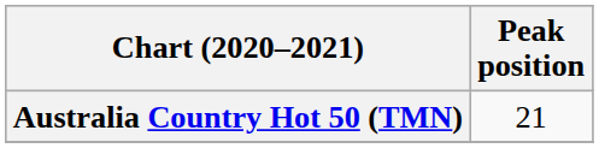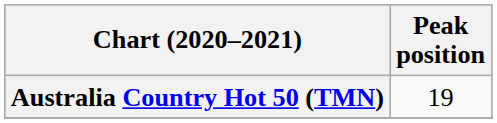 <table class="wikitable sortable plainrowheaders" style="text-align:center">
 <tr>
 <th scope="col">Chart (2020–2021)</th>
 <th scope="col">Peak<br> position</th>
 </tr>
 <tr>
 <th scope="row">Australia <a href='#'>Country Hot 50</a> (<a href='#'>TMN</a>)</th>
-<td>21</td>
+<td>19</td>
 </tr>
 <tr>
 </tr>
 <tr>
 </tr>
 <tr>
 </tr>
 <tr>
 </tr>
 </table>
